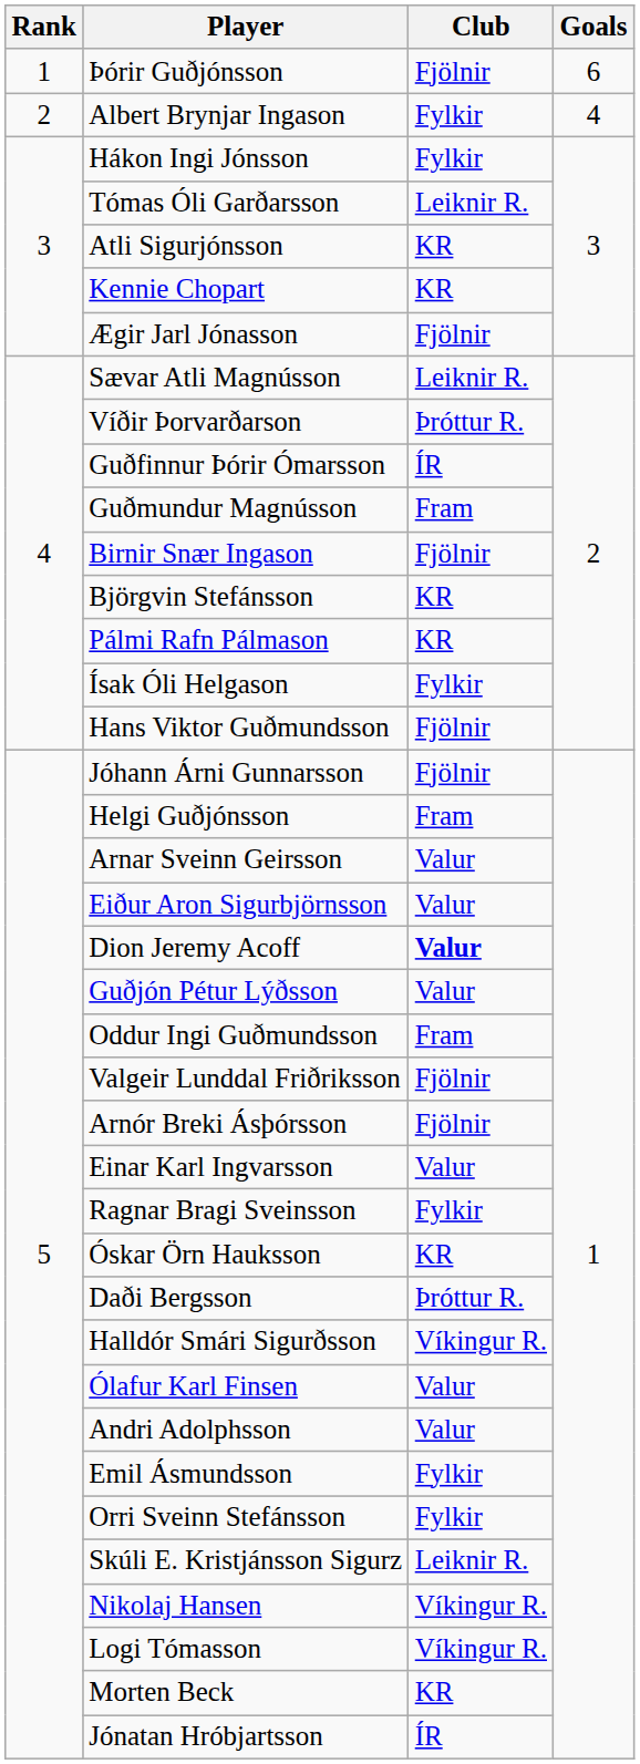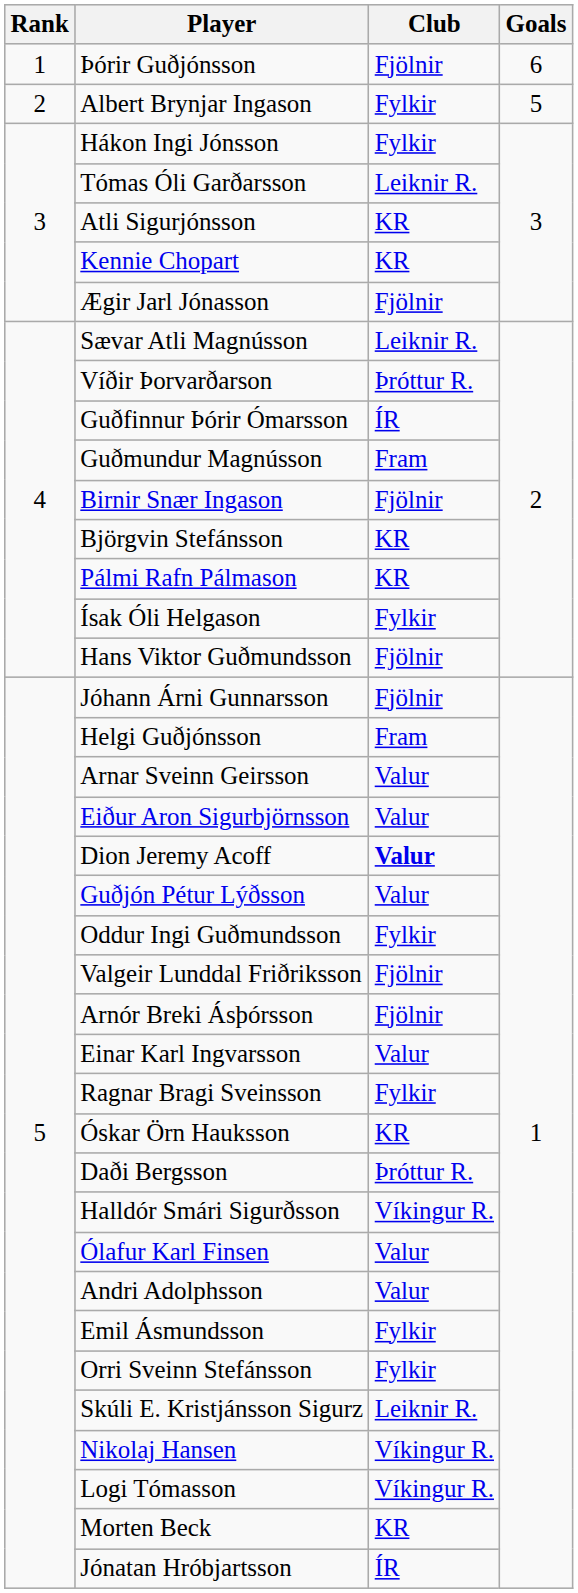 <table class="wikitable" style="text-align:center">
 <tr>
 <th>Rank</th>
 <th>Player</th>
 <th>Club</th>
 <th>Goals</th>
 </tr>
 <tr>
 <td>1</td>
 <td align="left"> Þórir Guðjónsson</td>
 <td align="left"><a href='#'>Fjölnir</a></td>
 <td>6</td>
 </tr>
 <tr>
 <td>2</td>
 <td align="left"> Albert Brynjar Ingason</td>
 <td align="left"><a href='#'>Fylkir</a></td>
-<td>4</td>
+<td>5</td>
 </tr>
 <tr>
 <td rowspan="5">3</td>
 <td align="left"> Hákon Ingi Jónsson</td>
 <td align="left"><a href='#'>Fylkir</a></td>
 <td rowspan="5">3</td>
 </tr>
 <tr>
 <td align="left"> Tómas Óli Garðarsson</td>
 <td align="left"><a href='#'>Leiknir R.</a></td>
 </tr>
 <tr>
 <td align="left"> Atli Sigurjónsson</td>
 <td align="left"><a href='#'>KR</a></td>
 </tr>
 <tr>
 <td align="left"> <a href='#'>Kennie Chopart</a></td>
 <td align="left"><a href='#'>KR</a></td>
 </tr>
 <tr>
 <td align="left"> Ægir Jarl Jónasson</td>
 <td align="left"><a href='#'>Fjölnir</a></td>
 </tr>
 <tr>
 <td rowspan="9">4</td>
 <td align="left"> Sævar Atli Magnússon</td>
 <td align="left"><a href='#'>Leiknir R.</a></td>
 <td rowspan="9">2</td>
 </tr>
 <tr>
 <td align="left"> Víðir Þorvarðarson</td>
 <td align="left"><a href='#'>Þróttur R.</a></td>
 </tr>
 <tr>
 <td align="left"> Guðfinnur Þórir Ómarsson</td>
 <td align="left"><a href='#'>ÍR</a></td>
 </tr>
 <tr>
 <td align="left"> Guðmundur Magnússon</td>
 <td align="left"><a href='#'>Fram</a></td>
 </tr>
 <tr>
 <td align="left"> <a href='#'>Birnir Snær Ingason</a></td>
 <td align="left"><a href='#'>Fjölnir</a></td>
 </tr>
 <tr>
 <td align="left"> Björgvin Stefánsson</td>
 <td align="left"><a href='#'>KR</a></td>
 </tr>
 <tr>
 <td align="left"> <a href='#'>Pálmi Rafn Pálmason</a></td>
 <td align="left"><a href='#'>KR</a></td>
 </tr>
 <tr>
 <td align="left"> Ísak Óli Helgason</td>
 <td align="left"><a href='#'>Fylkir</a></td>
 </tr>
 <tr>
 <td align="left"> Hans Viktor Guðmundsson</td>
 <td align="left"><a href='#'>Fjölnir</a></td>
 </tr>
 <tr>
 <td rowspan="23">5</td>
 <td align="left"> Jóhann Árni Gunnarsson</td>
 <td align="left"><a href='#'>Fjölnir</a></td>
 <td rowspan="23">1</td>
 </tr>
 <tr>
 <td align="left"> Helgi Guðjónsson</td>
 <td align="left"><a href='#'>Fram</a></td>
 </tr>
 <tr>
 <td align="left"> Arnar Sveinn Geirsson</td>
 <td align="left"><a href='#'>Valur</a></td>
 </tr>
 <tr>
 <td align="left"> <a href='#'>Eiður Aron Sigurbjörnsson</a></td>
 <td align="left"><a href='#'>Valur</a></td>
 </tr>
 <tr>
 <td align="left"> Dion Jeremy Acoff</td>
 <td align="left"><strong><a href='#'>Valur</a></strong></td>
 </tr>
 <tr>
 <td align="left"> <a href='#'>Guðjón Pétur Lýðsson</a></td>
 <td align="left"><a href='#'>Valur</a></td>
 </tr>
 <tr>
 <td align="left"> Oddur Ingi Guðmundsson</td>
-<td align="left"><a href='#'>Fram</a></td>
+<td align="left"><a href='#'>Fylkir</a></td>
 </tr>
 <tr>
 <td align="left"> Valgeir Lunddal Friðriksson</td>
 <td align="left"><a href='#'>Fjölnir</a></td>
 </tr>
 <tr>
 <td align="left"> Arnór Breki Ásþórsson</td>
 <td align="left"><a href='#'>Fjölnir</a></td>
 </tr>
 <tr>
 <td align="left"> Einar Karl Ingvarsson</td>
 <td align="left"><a href='#'>Valur</a></td>
 </tr>
 <tr>
 <td align="left"> Ragnar Bragi Sveinsson</td>
 <td align="left"><a href='#'>Fylkir</a></td>
 </tr>
 <tr>
 <td align="left"> Óskar Örn Hauksson</td>
 <td align="left"><a href='#'>KR</a></td>
 </tr>
 <tr>
 <td align="left"> Daði Bergsson</td>
 <td align="left"><a href='#'>Þróttur R.</a></td>
 </tr>
 <tr>
 <td align="left"> Halldór Smári Sigurðsson</td>
 <td align="left"><a href='#'>Víkingur R.</a></td>
 </tr>
 <tr>
 <td align="left"> <a href='#'>Ólafur Karl Finsen</a></td>
 <td align="left"><a href='#'>Valur</a></td>
 </tr>
 <tr>
 <td align="left"> Andri Adolphsson</td>
 <td align="left"><a href='#'>Valur</a></td>
 </tr>
 <tr>
 <td align="left"> Emil Ásmundsson</td>
 <td align="left"><a href='#'>Fylkir</a></td>
 </tr>
 <tr>
 <td align="left"> Orri Sveinn Stefánsson</td>
 <td align="left"><a href='#'>Fylkir</a></td>
 </tr>
 <tr>
 <td align="left"> Skúli E. Kristjánsson Sigurz</td>
 <td align="left"><a href='#'>Leiknir R.</a></td>
 </tr>
 <tr>
 <td align="left"> <a href='#'>Nikolaj Hansen</a></td>
 <td align="left"><a href='#'>Víkingur R.</a></td>
 </tr>
 <tr>
 <td align="left"> Logi Tómasson</td>
 <td align="left"><a href='#'>Víkingur R.</a></td>
 </tr>
 <tr>
 <td align="left"> Morten Beck</td>
 <td align="left"><a href='#'>KR</a></td>
 </tr>
 <tr>
 <td align="left"> Jónatan Hróbjartsson</td>
 <td align="left"><a href='#'>ÍR</a></td>
 </tr>
 </table>
